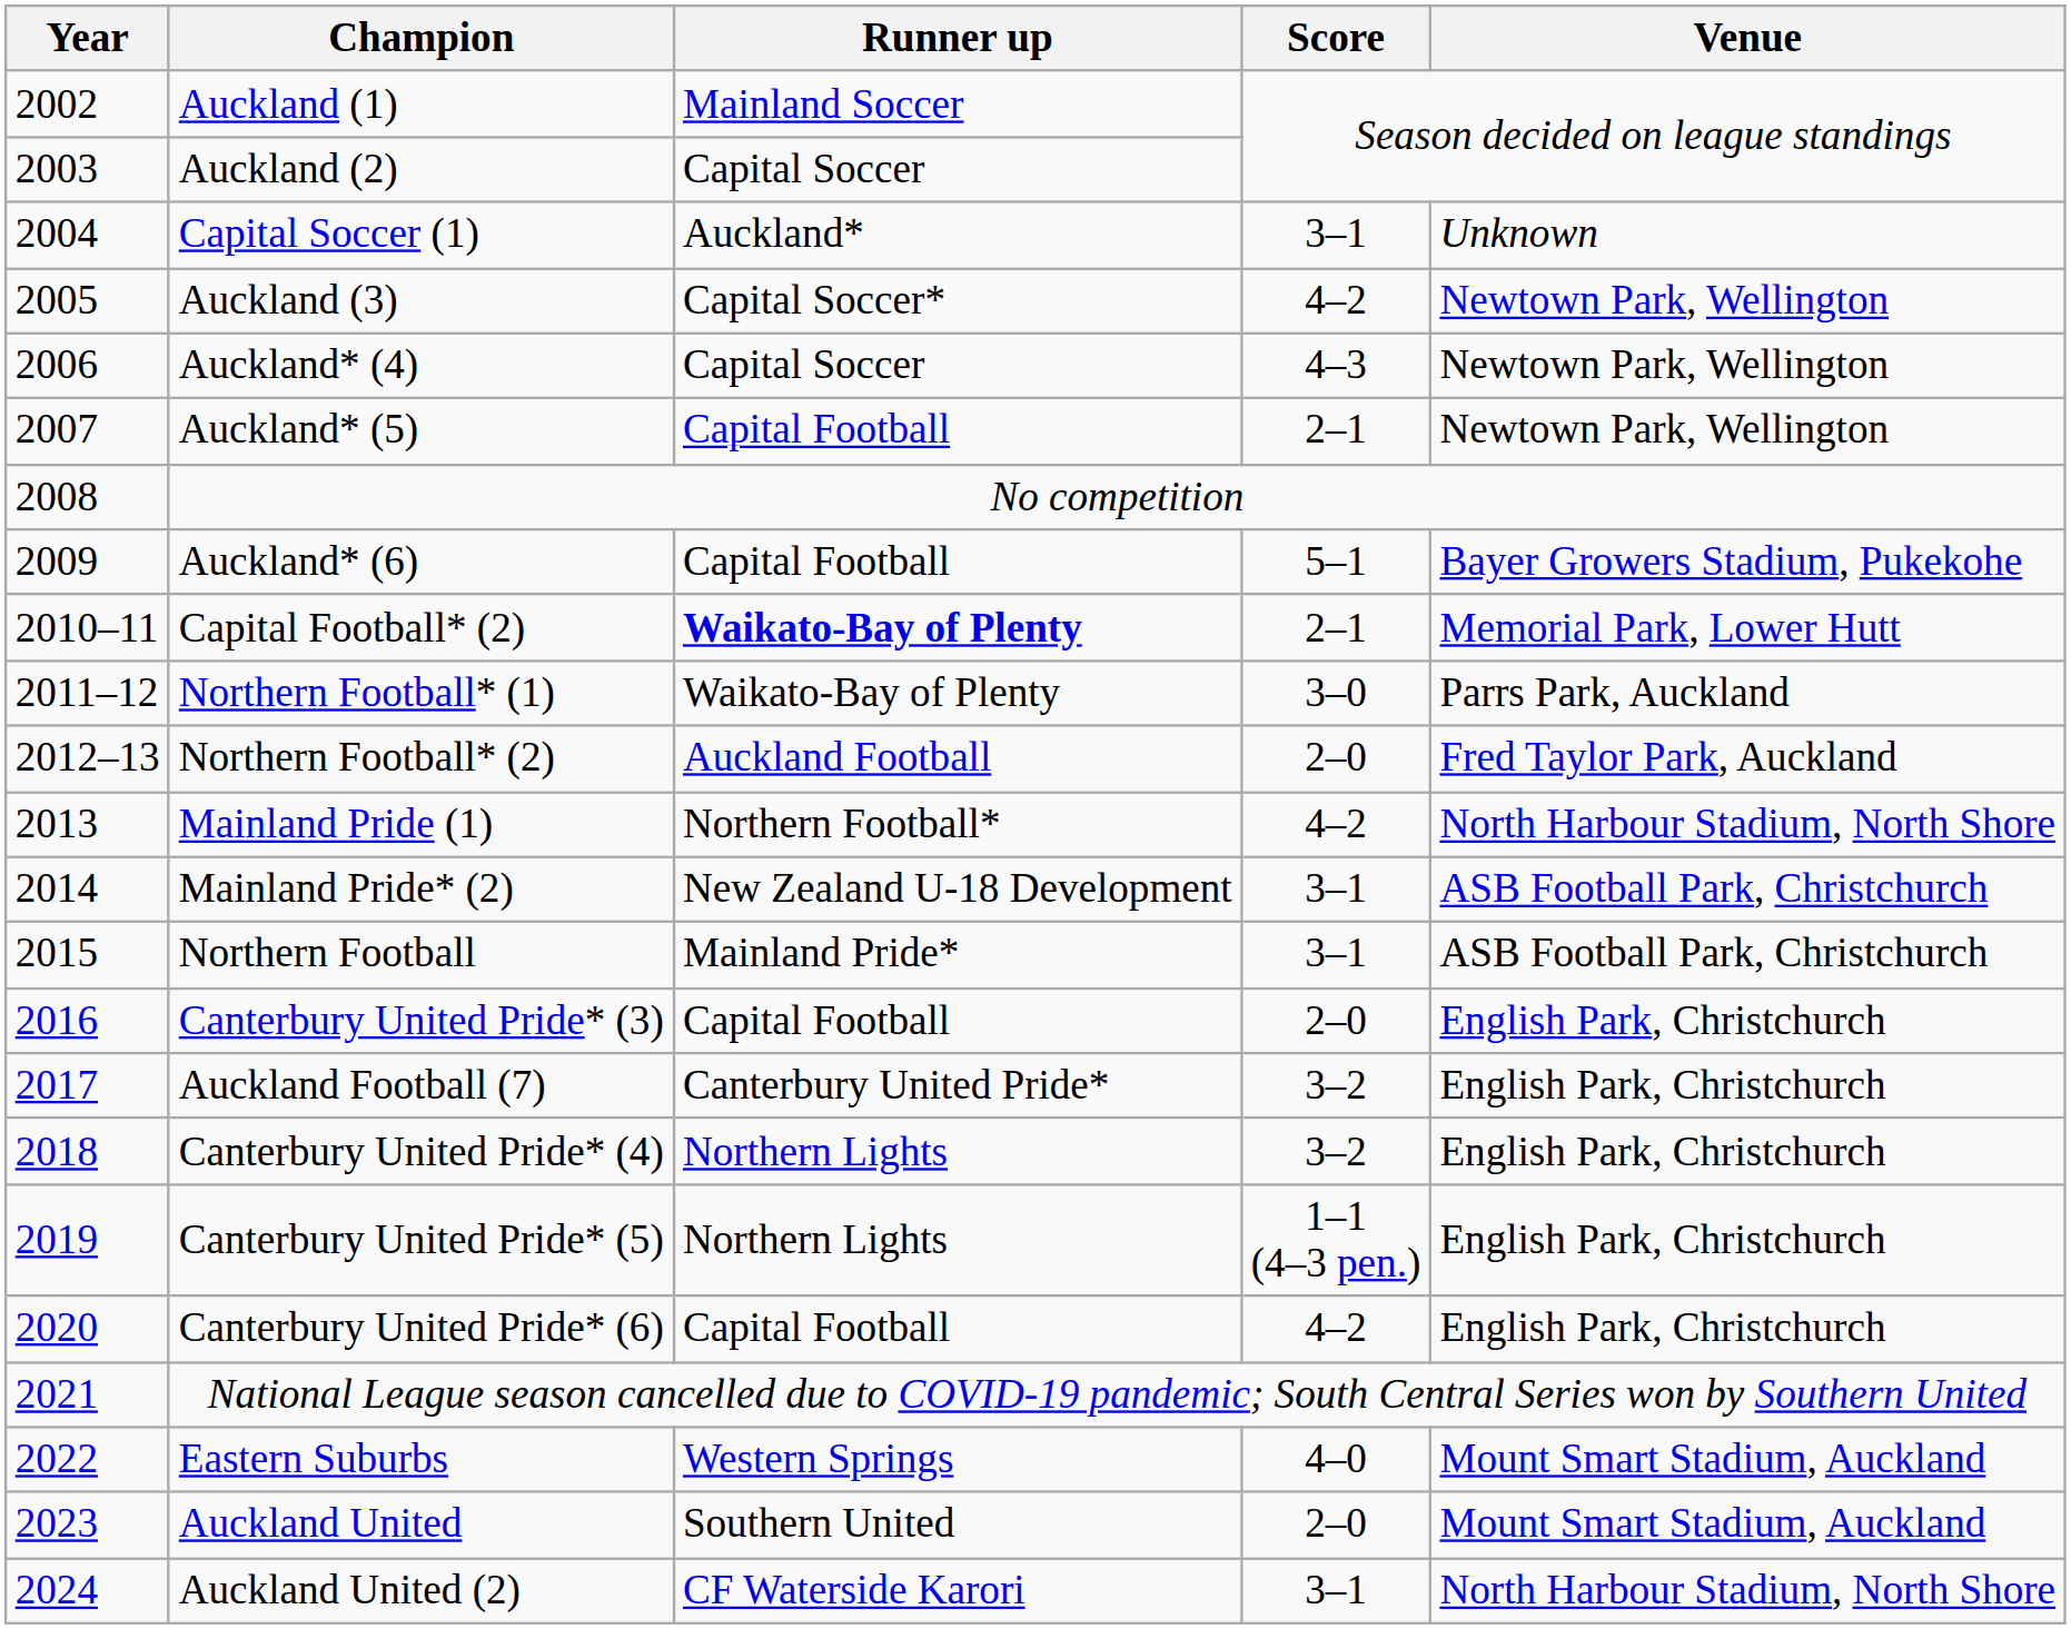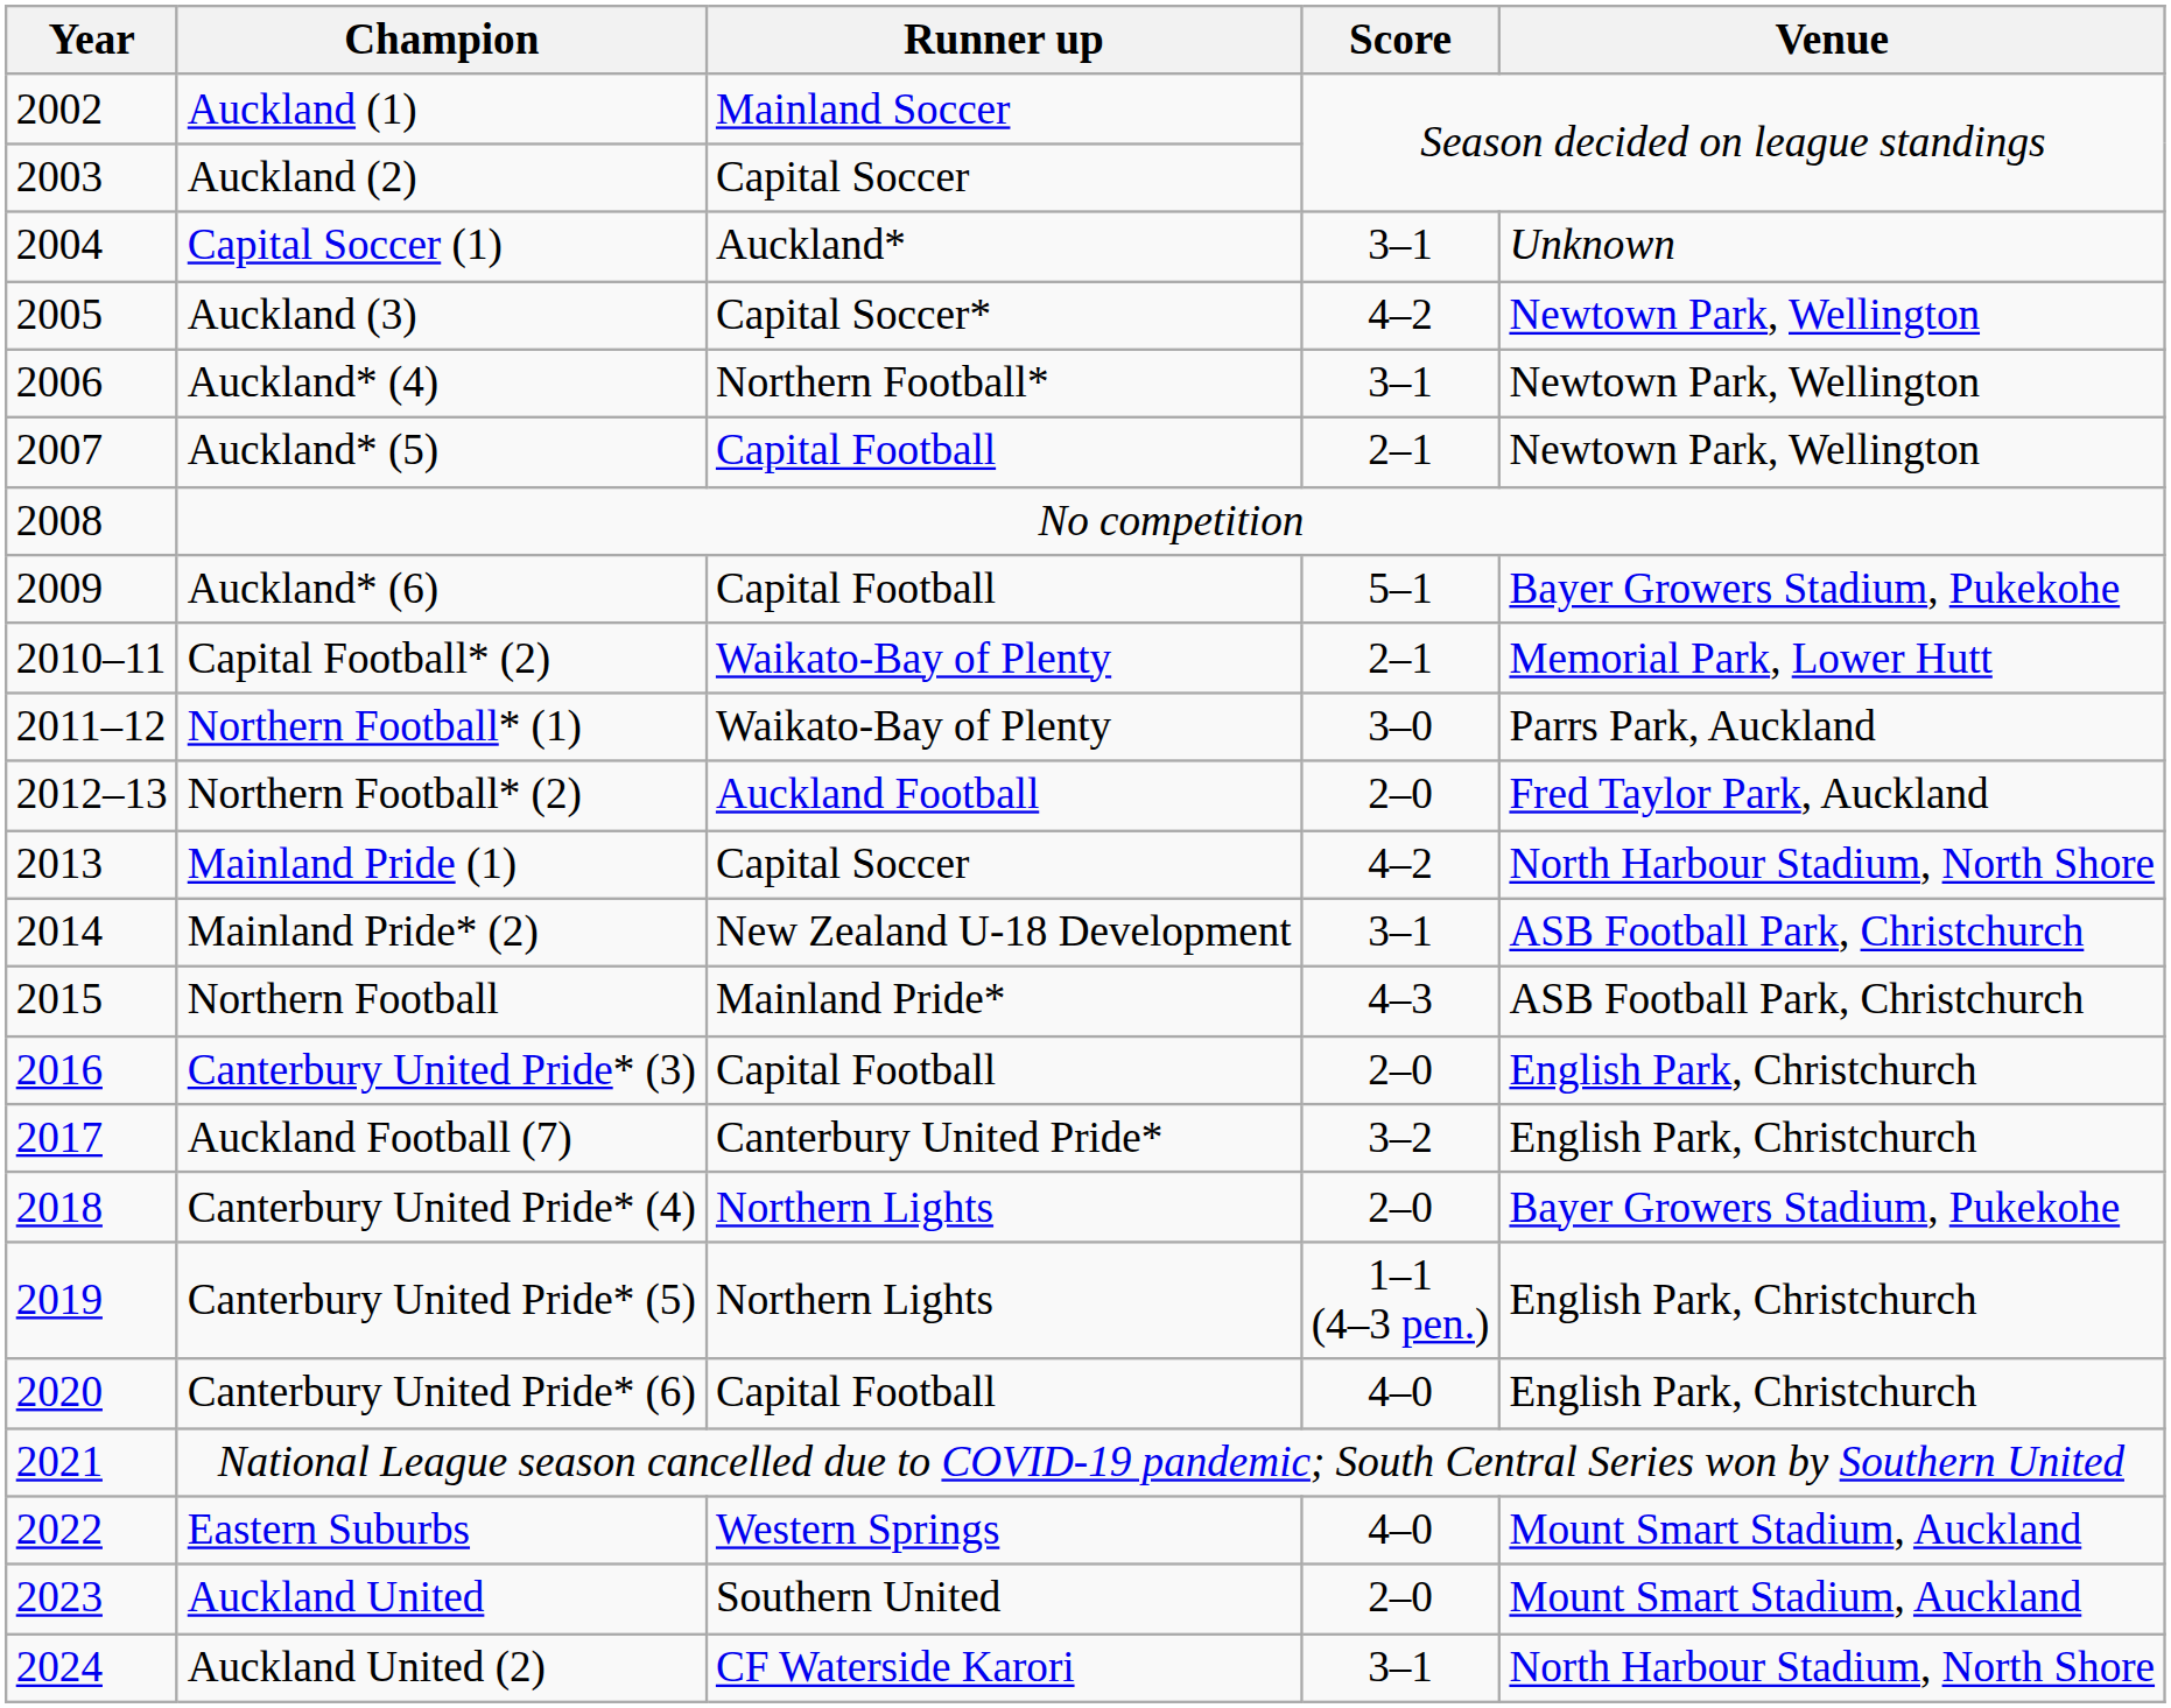 <table class="wikitable sortable" style="text-align: left;">
 <tr>
 <th scope="col">Year</th>
 <th scope="col">Champion </th>
 <th scope="col">Runner up</th>
 <th scope="col" class="unsortable">Score</th>
 <th scope="col" class="unsortable">Venue</th>
 </tr>
 <tr>
 <td>2002</td>
 <td><a href='#'>Auckland</a> (1)</td>
 <td><a href='#'>Mainland Soccer</a></td>
 <td style="text-align:center" !! rowspan=2 colspan=2><em>Season decided on league standings</em></td>
 </tr>
 <tr>
 <td>2003</td>
 <td>Auckland (2)</td>
 <td>Capital Soccer</td>
 </tr>
 <tr>
 <td>2004</td>
 <td><a href='#'>Capital Soccer</a> (1)</td>
 <td>Auckland*</td>
 <td style="text-align:center">3–1</td>
 <td><em>Unknown</em></td>
 </tr>
 <tr>
 <td>2005</td>
 <td>Auckland (3)</td>
 <td>Capital Soccer*</td>
 <td style="text-align:center">4–2</td>
 <td><a href='#'>Newtown Park</a>, <a href='#'>Wellington</a></td>
 </tr>
 <tr>
 <td>2006</td>
 <td>Auckland* (4)</td>
-<td>Capital Soccer</td>
-<td style="text-align:center">4–3</td>
+<td>Northern Football*</td>
+<td style="text-align:center">3–1</td>
 <td>Newtown Park, Wellington</td>
 </tr>
 <tr>
 <td>2007</td>
 <td>Auckland* (5)</td>
 <td><a href='#'>Capital Football</a> </td>
 <td style="text-align:center">2–1</td>
 <td>Newtown Park, Wellington</td>
 </tr>
 <tr>
 <td>2008</td>
 <td style="text-align:center" !! colspan=5><em>No competition</em></td>
 </tr>
 <tr>
 <td>2009</td>
 <td>Auckland* (6)</td>
 <td>Capital Football</td>
 <td style="text-align:center">5–1</td>
 <td><a href='#'>Bayer Growers Stadium</a>, <a href='#'>Pukekohe</a></td>
 </tr>
 <tr>
 <td>2010–11</td>
 <td>Capital Football* (2)</td>
-<td><strong><a href='#'>Waikato-Bay of Plenty</a></strong></td>
+<td><a href='#'>Waikato-Bay of Plenty</a></td>
 <td style="text-align:center">2–1</td>
 <td><a href='#'>Memorial Park</a>, <a href='#'>Lower Hutt</a></td>
 </tr>
 <tr>
 <td>2011–12</td>
 <td><a href='#'>Northern Football</a>* (1)</td>
 <td>Waikato-Bay of Plenty</td>
 <td style="text-align:center">3–0</td>
 <td>Parrs Park, Auckland</td>
 </tr>
 <tr>
 <td>2012–13</td>
 <td>Northern Football* (2)</td>
 <td><a href='#'>Auckland Football</a> </td>
 <td style="text-align:center">2–0</td>
 <td><a href='#'>Fred Taylor Park</a>, Auckland</td>
 </tr>
 <tr>
 <td>2013</td>
 <td><a href='#'>Mainland Pride</a> (1) </td>
-<td>Northern Football*</td>
+<td>Capital Soccer</td>
 <td style="text-align:center">4–2</td>
 <td><a href='#'>North Harbour Stadium</a>, <a href='#'>North Shore</a></td>
 </tr>
 <tr>
 <td>2014</td>
 <td>Mainland Pride* (2)</td>
 <td>New Zealand U-18 Development</td>
 <td style="text-align:center">3–1</td>
 <td><a href='#'>ASB Football Park</a>, <a href='#'>Christchurch</a></td>
 </tr>
 <tr>
 <td>2015</td>
 <td>Northern Football</td>
 <td>Mainland Pride*</td>
-<td style="text-align:center">3–1</td>
+<td style="text-align:center">4–3</td>
 <td>ASB Football Park, Christchurch</td>
 </tr>
 <tr>
 <td><a href='#'>2016</a></td>
 <td><a href='#'>Canterbury United Pride</a>* (3) </td>
 <td>Capital Football</td>
 <td style="text-align:center">2–0</td>
 <td><a href='#'>English Park</a>, Christchurch</td>
 </tr>
 <tr>
 <td><a href='#'>2017</a></td>
 <td>Auckland Football (7)</td>
 <td>Canterbury United Pride*</td>
 <td style="text-align:center">3–2</td>
 <td>English Park, Christchurch</td>
 </tr>
 <tr>
 <td><a href='#'>2018</a></td>
 <td>Canterbury United Pride* (4)</td>
 <td><a href='#'>Northern Lights</a> </td>
-<td style="text-align:center">3–2</td>
-<td>English Park, Christchurch</td>
+<td style="text-align:center">2–0</td>
+<td><a href='#'>Bayer Growers Stadium</a>, <a href='#'>Pukekohe</a></td>
 </tr>
 <tr>
 <td><a href='#'>2019</a></td>
 <td>Canterbury United Pride* (5)</td>
 <td>Northern Lights</td>
 <td style="text-align:center">1–1<br>(4–3 <a href='#'>pen.</a>)</td>
 <td>English Park, Christchurch</td>
 </tr>
 <tr>
 <td><a href='#'>2020</a></td>
 <td>Canterbury United Pride* (6)</td>
 <td>Capital Football</td>
-<td style="text-align:center">4–2</td>
+<td style="text-align:center">4–0</td>
 <td>English Park, Christchurch</td>
 </tr>
 <tr>
 <td><a href='#'>2021</a></td>
 <td style="text-align:center" !! colspan="4"><em>National League season cancelled due to <a href='#'>COVID-19 pandemic</a>; South Central Series won by <a href='#'>Southern United</a></em></td>
 </tr>
 <tr>
 <td><a href='#'>2022</a></td>
 <td><a href='#'>Eastern Suburbs</a></td>
 <td><a href='#'>Western Springs</a></td>
 <td style="text-align:center">4–0</td>
 <td><a href='#'>Mount Smart Stadium</a>, <a href='#'>Auckland</a></td>
 </tr>
 <tr>
 <td><a href='#'>2023</a></td>
 <td><a href='#'>Auckland United</a></td>
 <td>Southern United</td>
 <td style="text-align:center">2–0</td>
 <td><a href='#'>Mount Smart Stadium</a>, <a href='#'>Auckland</a></td>
 </tr>
 <tr>
 <td><a href='#'>2024</a></td>
 <td>Auckland United (2)</td>
 <td><a href='#'>CF Waterside Karori</a></td>
 <td style="text-align:center">3–1</td>
 <td><a href='#'>North Harbour Stadium</a>, <a href='#'>North Shore</a></td>
 </tr>
 </table>
